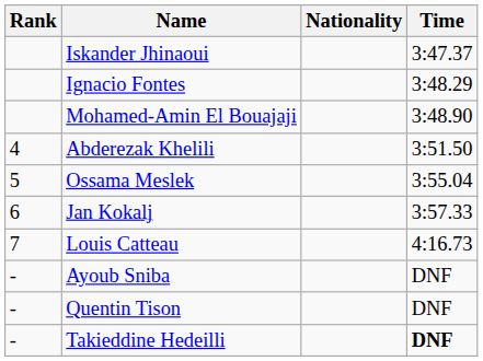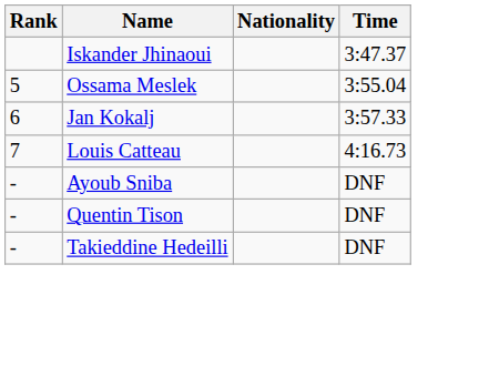 <table class="wikitable sortable">
 <tr>
 <th>Rank</th>
 <th>Name</th>
 <th>Nationality</th>
 <th>Time</th>
 </tr>
 <tr>
 <td></td>
 <td align=left><a href='#'>Iskander Jhinaoui</a></td>
 <td align=left></td>
 <td>3:47.37</td>
-</tr>
-<tr>
-<td></td>
-<td align=left><a href='#'>Ignacio Fontes</a></td>
-<td align=left></td>
-<td>3:48.29</td>
-</tr>
-<tr>
-<td></td>
-<td align=left><a href='#'>Mohamed-Amin El Bouajaji</a></td>
-<td align=left></td>
-<td>3:48.90</td>
-</tr>
-<tr>
-<td>4</td>
-<td align=left><a href='#'>Abderezak Khelili</a></td>
-<td align=left></td>
-<td>3:51.50</td>
 </tr>
 <tr>
 <td>5</td>
 <td align=left><a href='#'>Ossama Meslek</a></td>
 <td align=left></td>
 <td>3:55.04</td>
 </tr>
 <tr>
 <td>6</td>
 <td align=left><a href='#'>Jan Kokalj</a></td>
 <td align=left></td>
 <td>3:57.33</td>
 </tr>
 <tr>
 <td>7</td>
 <td align=left><a href='#'>Louis Catteau</a></td>
 <td align=left></td>
 <td>4:16.73</td>
 </tr>
 <tr>
 <td>-</td>
 <td align=left><a href='#'>Ayoub Sniba</a></td>
 <td align=left></td>
 <td>DNF</td>
 </tr>
 <tr>
 <td>-</td>
 <td align=left><a href='#'>Quentin Tison</a></td>
 <td align=left></td>
 <td>DNF</td>
 </tr>
 <tr>
 <td>-</td>
 <td align=left><a href='#'>Takieddine Hedeilli</a></td>
 <td align=left></td>
-<td><strong>DNF</strong></td>
+<td>DNF</td>
 </tr>
 </table>
